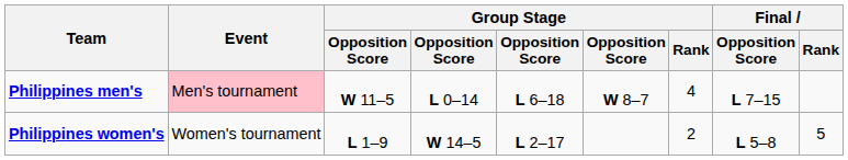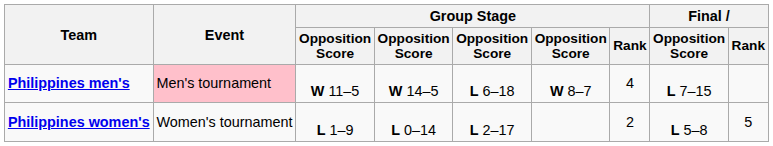 <table class="wikitable" style="font-size:90%">
 <tr>
 <th rowspan=2>Team</th>
 <th rowspan=2>Event</th>
 <th colspan=5>Group Stage</th>
 <th colspan=2>Final / </th>
 </tr>
 <tr style="font-size:95%">
 <th>Opposition<br>Score</th>
 <th>Opposition<br>Score</th>
 <th>Opposition<br>Score</th>
 <th>Opposition<br>Score</th>
 <th>Rank</th>
 <th>Opposition<br>Score</th>
 <th>Rank</th>
 </tr>
 <tr align=center>
 <td align=left><strong><a href='#'>Philippines men's</a></strong></td>
 <td align=left style="background: pink;">Men's tournament</td>
 <td><br><strong>W</strong> 11–5</td>
-<td><br><strong>L</strong> 0–14</td>
+<td><br><strong>W</strong> 14–5</td>
 <td><br><strong>L</strong> 6–18</td>
 <td><br><strong>W</strong> 8–7</td>
 <td>4</td>
 <td><br><strong>L</strong> 7–15</td>
 <td></td>
 </tr>
 <tr align=center>
 <td align=left><strong><a href='#'>Philippines women's</a></strong></td>
 <td align=left>Women's tournament</td>
 <td><br><strong>L</strong> 1–9</td>
-<td><br><strong>W</strong> 14–5</td>
+<td><br><strong>L</strong> 0–14</td>
 <td><br><strong>L</strong> 2–17</td>
 <td></td>
 <td>2</td>
 <td><br><strong>L</strong> 5–8</td>
 <td>5</td>
 </tr>
 </table>
